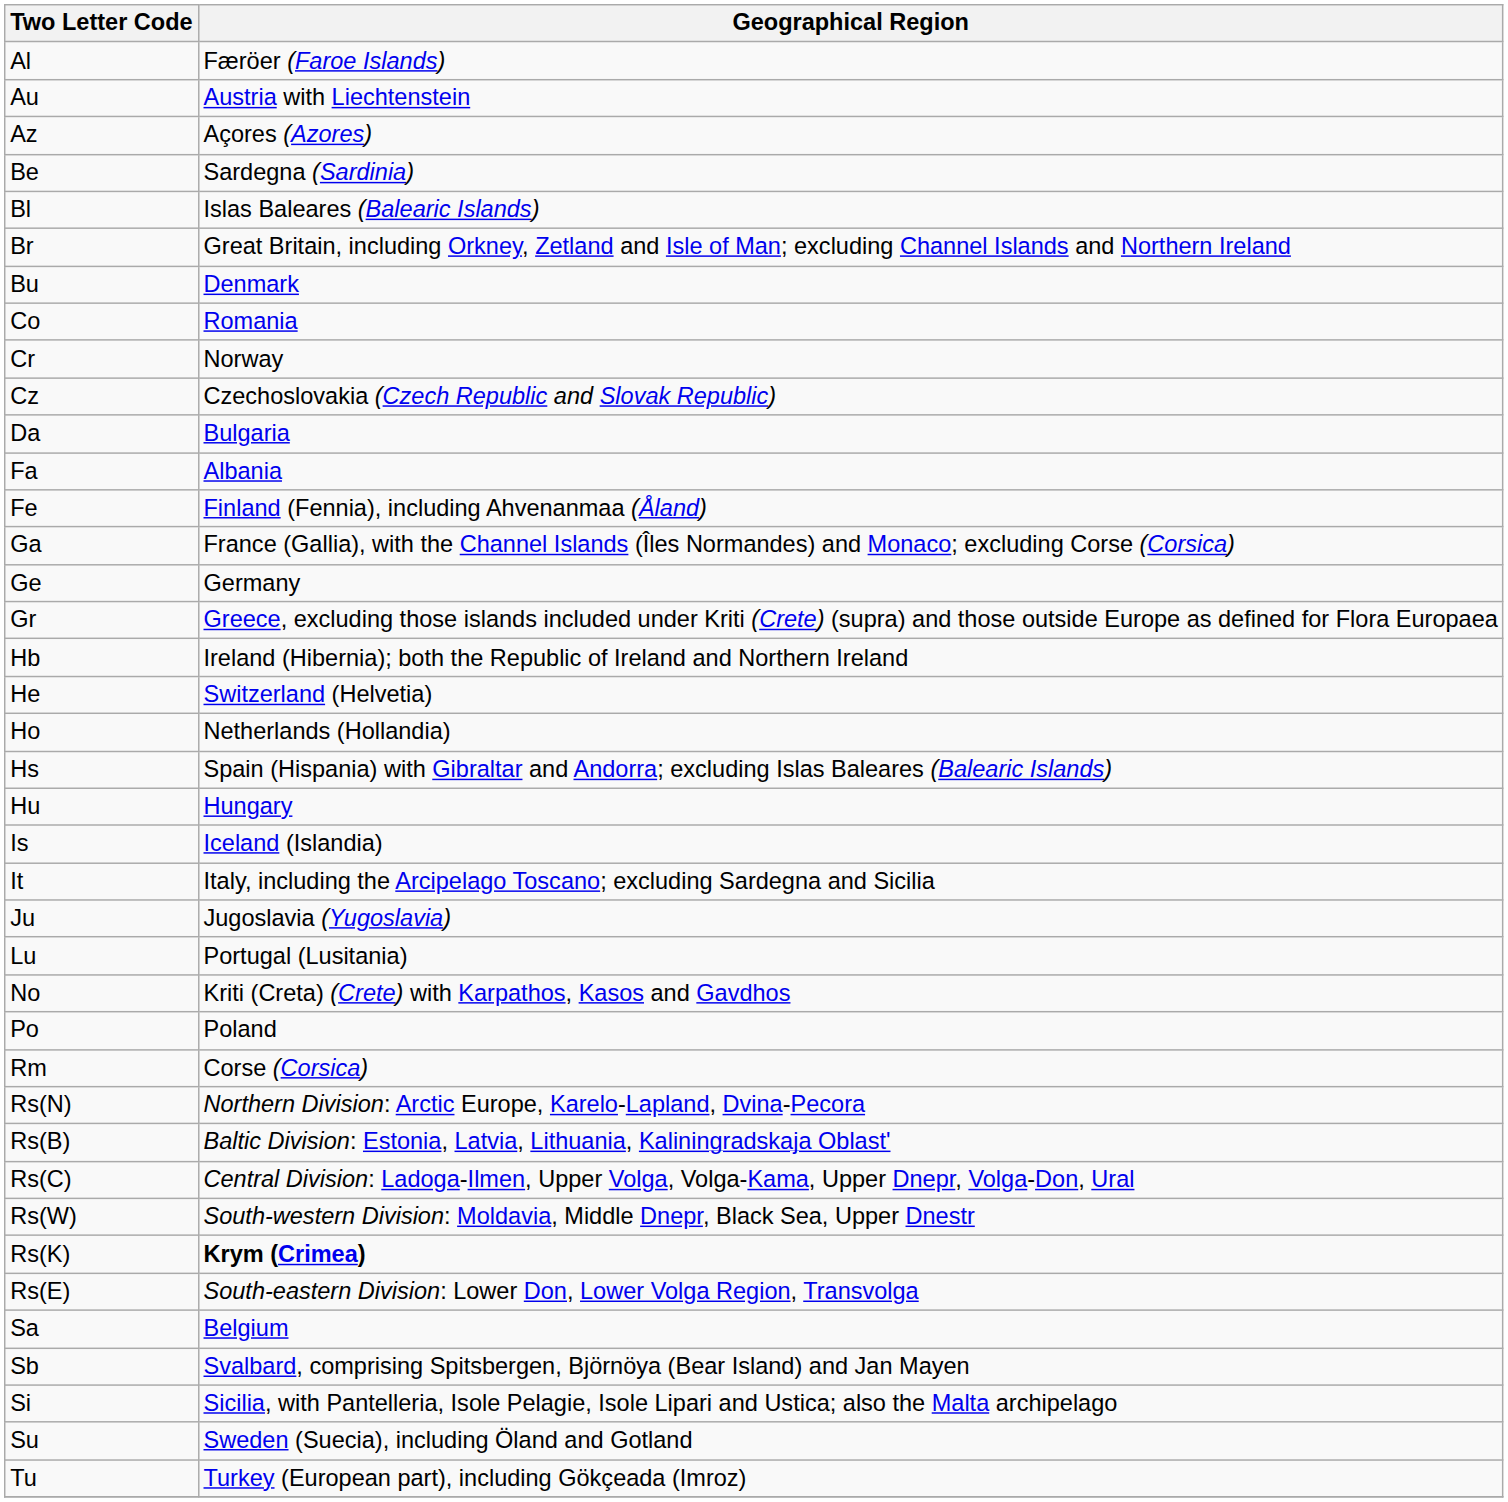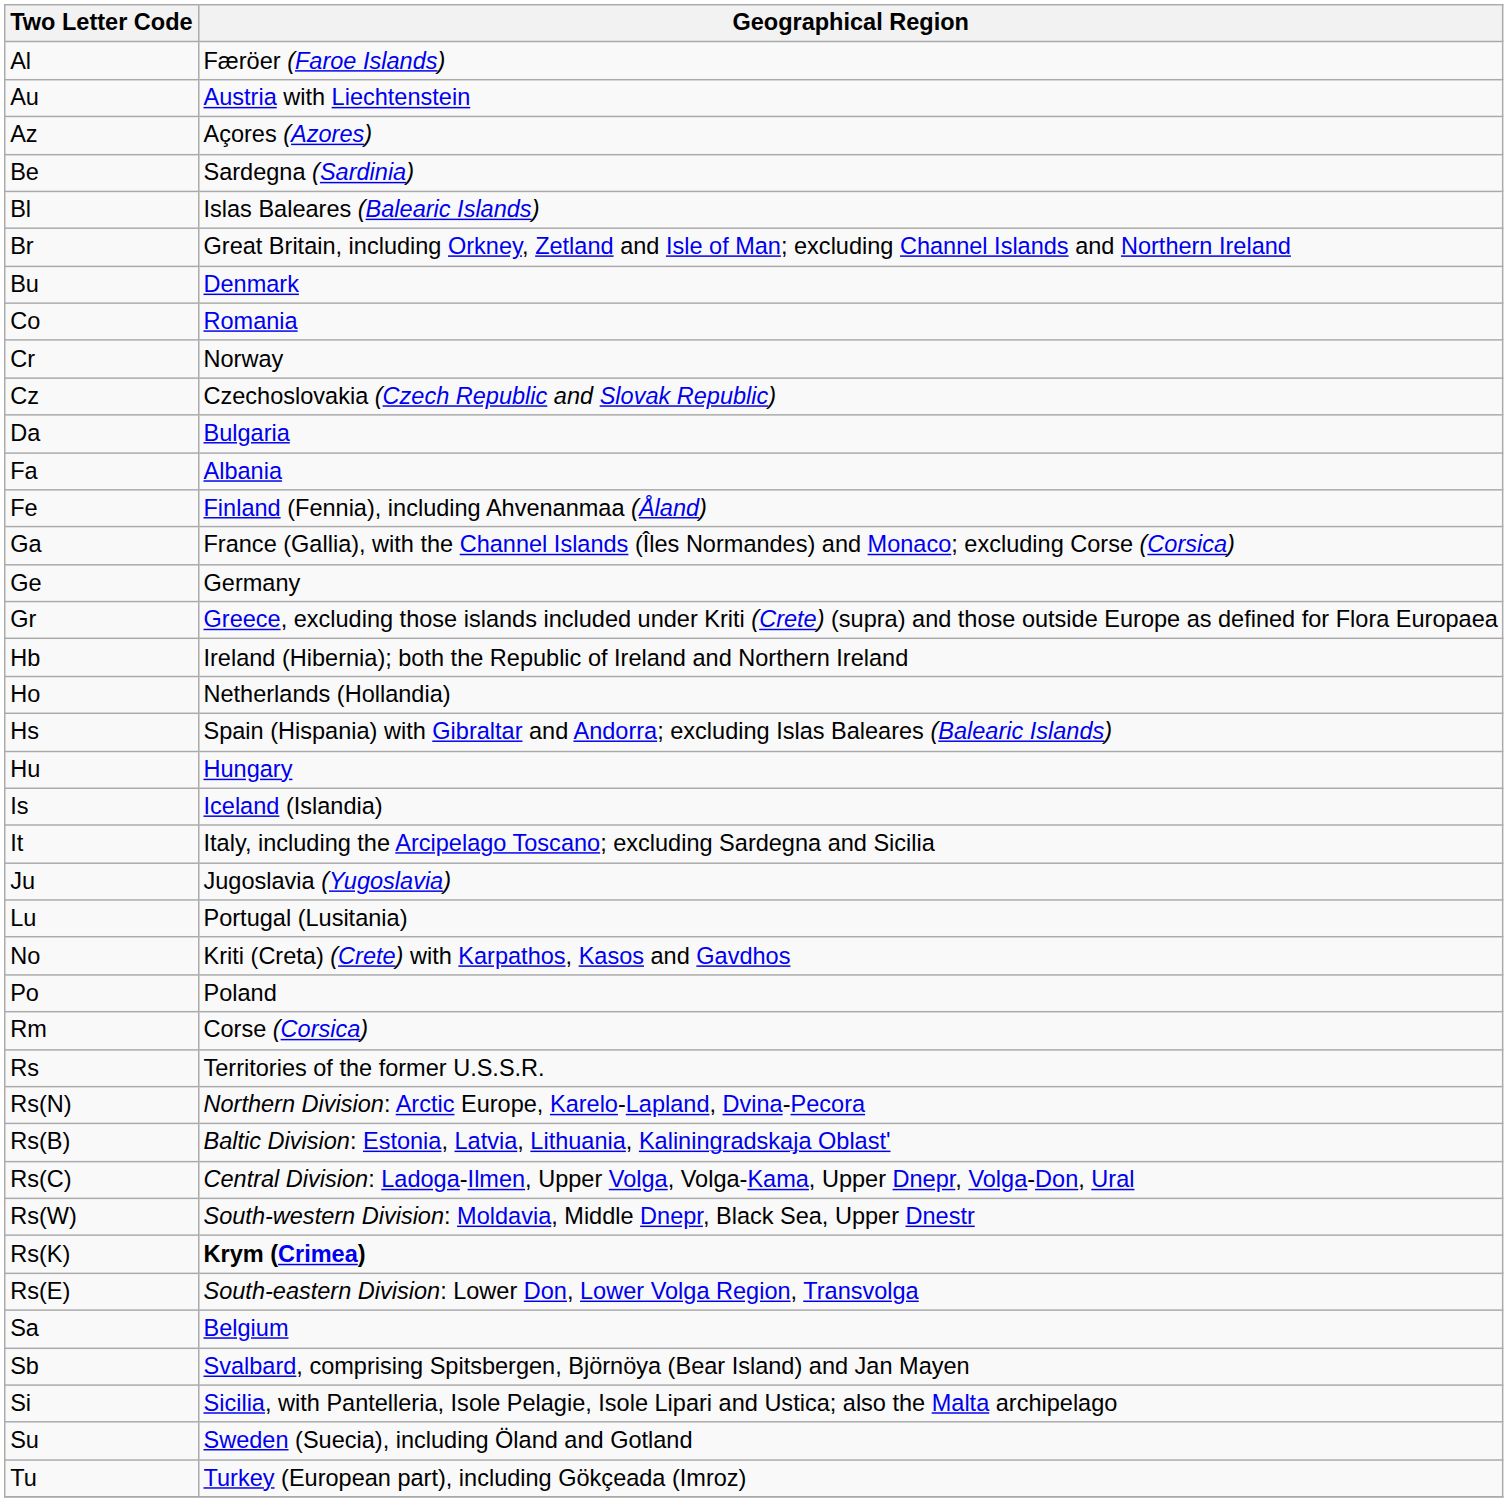 <table class="wikitable">
 <tr>
 <th>Two Letter Code</th>
 <th>Geographical Region</th>
 </tr>
 <tr>
 <td>Al</td>
 <td>Færöer <em>(<a href='#'>Faroe Islands</a>)</em></td>
 </tr>
 <tr>
 <td>Au</td>
 <td><a href='#'>Austria</a> with <a href='#'>Liechtenstein</a></td>
 </tr>
 <tr>
 <td>Az</td>
 <td>Açores <em>(<a href='#'>Azores</a>)</em></td>
 </tr>
 <tr>
 <td>Be</td>
 <td>Sardegna <em>(<a href='#'>Sardinia</a>)</em></td>
 </tr>
 <tr>
 <td>Bl</td>
 <td>Islas Baleares <em>(<a href='#'>Balearic Islands</a>)</em></td>
 </tr>
 <tr>
 <td>Br</td>
 <td>Great Britain, including <a href='#'>Orkney</a>, <a href='#'>Zetland</a> and <a href='#'>Isle of Man</a>; excluding <a href='#'>Channel Islands</a> and <a href='#'>Northern Ireland</a></td>
 </tr>
 <tr>
 <td>Bu</td>
 <td><a href='#'>Denmark</a></td>
 </tr>
 <tr>
 <td>Co</td>
 <td><a href='#'>Romania</a></td>
 </tr>
 <tr>
 <td>Cr</td>
 <td>Norway</td>
 </tr>
 <tr>
 <td>Cz</td>
 <td>Czechoslovakia <em>(<a href='#'>Czech Republic</a> and <a href='#'>Slovak Republic</a>)</em></td>
 </tr>
 <tr>
 <td>Da</td>
 <td><a href='#'>Bulgaria</a></td>
 </tr>
 <tr>
 <td>Fa</td>
 <td><a href='#'>Albania</a></td>
 </tr>
 <tr>
 <td>Fe</td>
 <td><a href='#'>Finland</a> (Fennia), including Ahvenanmaa <em>(<a href='#'>Åland</a>)</em></td>
 </tr>
 <tr>
 <td>Ga</td>
 <td>France (Gallia), with the <a href='#'>Channel Islands</a> (Îles Normandes) and <a href='#'>Monaco</a>; excluding Corse <em>(<a href='#'>Corsica</a>)</em></td>
 </tr>
 <tr>
 <td>Ge</td>
 <td>Germany</td>
 </tr>
 <tr>
 <td>Gr</td>
 <td><a href='#'>Greece</a>, excluding those islands included under Kriti <em>(<a href='#'>Crete</a>)</em> (supra) and those outside Europe as defined for Flora Europaea</td>
 </tr>
 <tr>
 <td>Hb</td>
 <td>Ireland (Hibernia); both the Republic of Ireland and Northern Ireland</td>
 </tr>
 <tr>
-<td>He</td>
-<td><a href='#'>Switzerland</a> (Helvetia)</td>
-</tr>
-<tr>
 <td>Ho</td>
 <td>Netherlands (Hollandia)</td>
 </tr>
 <tr>
 <td>Hs</td>
 <td>Spain (Hispania) with <a href='#'>Gibraltar</a> and <a href='#'>Andorra</a>; excluding Islas Baleares <em>(<a href='#'>Balearic Islands</a>)</em></td>
 </tr>
 <tr>
 <td>Hu</td>
 <td><a href='#'>Hungary</a></td>
 </tr>
 <tr>
 <td>Is</td>
 <td><a href='#'>Iceland</a> (Islandia)</td>
 </tr>
 <tr>
 <td>It</td>
 <td>Italy, including the <a href='#'>Arcipelago Toscano</a>; excluding Sardegna and Sicilia</td>
 </tr>
 <tr>
 <td>Ju</td>
 <td>Jugoslavia <em>(<a href='#'>Yugoslavia</a>)</em></td>
 </tr>
 <tr>
 <td>Lu</td>
 <td>Portugal (Lusitania)</td>
 </tr>
 <tr>
 <td>No</td>
 <td>Kriti (Creta) <em>(<a href='#'>Crete</a>)</em> with <a href='#'>Karpathos</a>, <a href='#'>Kasos</a> and <a href='#'>Gavdhos</a></td>
 </tr>
 <tr>
 <td>Po</td>
 <td>Poland</td>
 </tr>
 <tr>
 <td>Rm</td>
 <td>Corse <em>(<a href='#'>Corsica</a>)</em></td>
+</tr>
+<tr>
+<td>Rs</td>
+<td>Territories of the former U.S.S.R.</td>
 </tr>
 <tr>
 <td>Rs(N)</td>
 <td><em>Northern Division</em>: <a href='#'>Arctic</a> Europe, <a href='#'>Karelo</a>-<a href='#'>Lapland</a>, <a href='#'>Dvina</a>-<a href='#'>Pecora</a></td>
 </tr>
 <tr>
 <td>Rs(B)</td>
 <td><em>Baltic Division</em>: <a href='#'>Estonia</a>, <a href='#'>Latvia</a>, <a href='#'>Lithuania</a>, <a href='#'>Kaliningradskaja Oblast'</a></td>
 </tr>
 <tr>
 <td>Rs(C)</td>
 <td><em>Central Division</em>: <a href='#'>Ladoga</a>-<a href='#'>Ilmen</a>, Upper <a href='#'>Volga</a>, Volga-<a href='#'>Kama</a>, Upper <a href='#'>Dnepr</a>, <a href='#'>Volga</a>-<a href='#'>Don</a>, <a href='#'>Ural</a></td>
 </tr>
 <tr>
 <td>Rs(W)</td>
 <td><em>South-western Division</em>: <a href='#'>Moldavia</a>, Middle <a href='#'>Dnepr</a>, Black Sea, Upper <a href='#'>Dnestr</a></td>
 </tr>
 <tr>
 <td>Rs(K)</td>
 <td><strong>Krym (<a href='#'>Crimea</a>)</strong></td>
 </tr>
 <tr>
 <td>Rs(E)</td>
 <td><em>South-eastern Division</em>: Lower <a href='#'>Don</a>, <a href='#'>Lower Volga Region</a>, <a href='#'>Transvolga</a></td>
 </tr>
 <tr>
 <td>Sa</td>
 <td><a href='#'>Belgium</a></td>
 </tr>
 <tr>
 <td>Sb</td>
 <td><a href='#'>Svalbard</a>, comprising Spitsbergen, Björnöya (Bear Island) and Jan Mayen</td>
 </tr>
 <tr>
 <td>Si</td>
 <td><a href='#'>Sicilia</a>, with Pantelleria, Isole Pelagie, Isole Lipari and Ustica; also the <a href='#'>Malta</a> archipelago</td>
 </tr>
 <tr>
 <td>Su</td>
 <td><a href='#'>Sweden</a> (Suecia), including Öland and Gotland</td>
 </tr>
 <tr>
 <td>Tu</td>
 <td><a href='#'>Turkey</a> (European part), including Gökçeada (Imroz)</td>
 </tr>
 <tr>
 </tr>
 </table>
